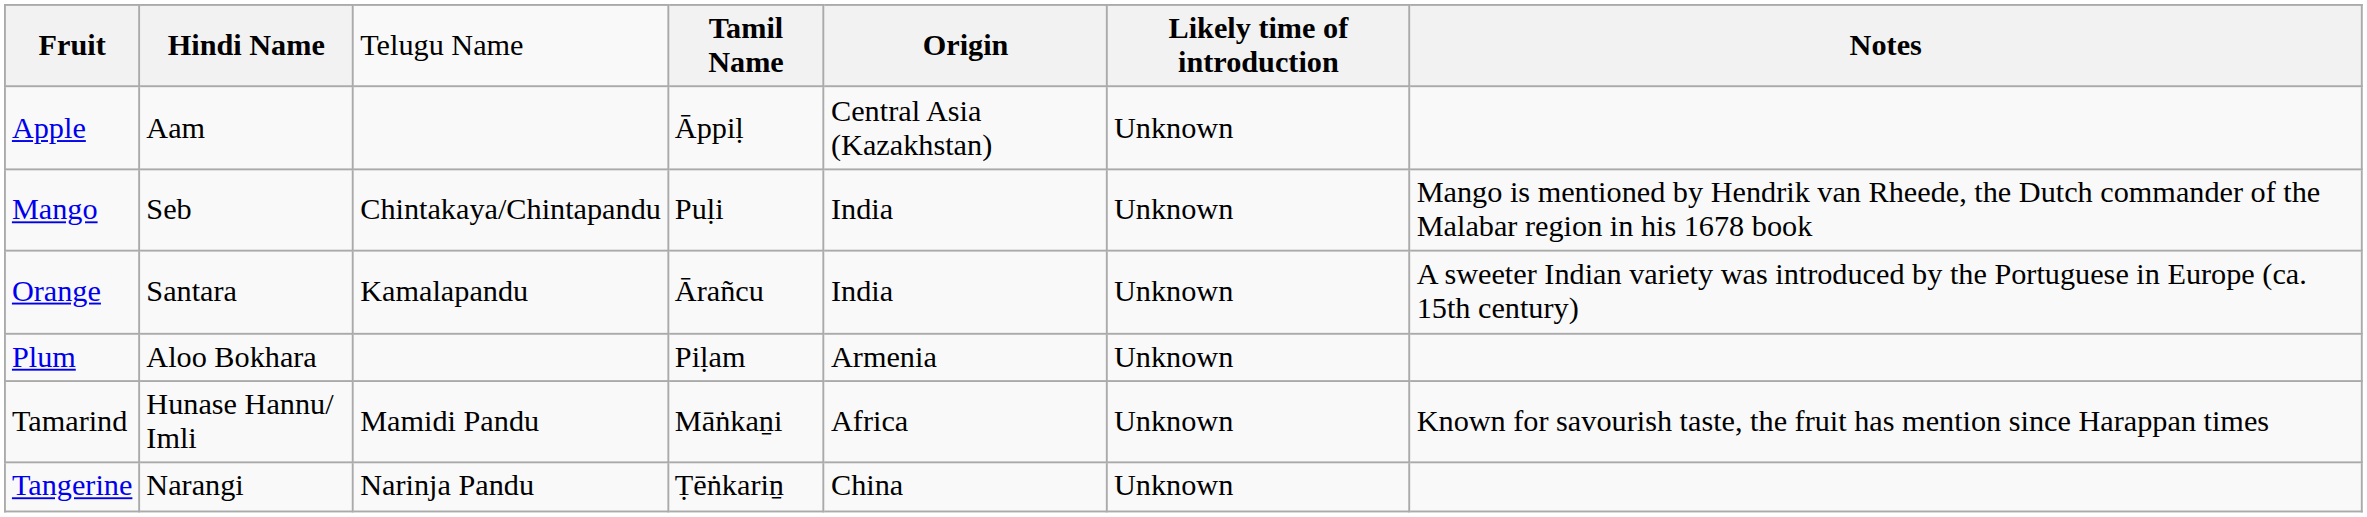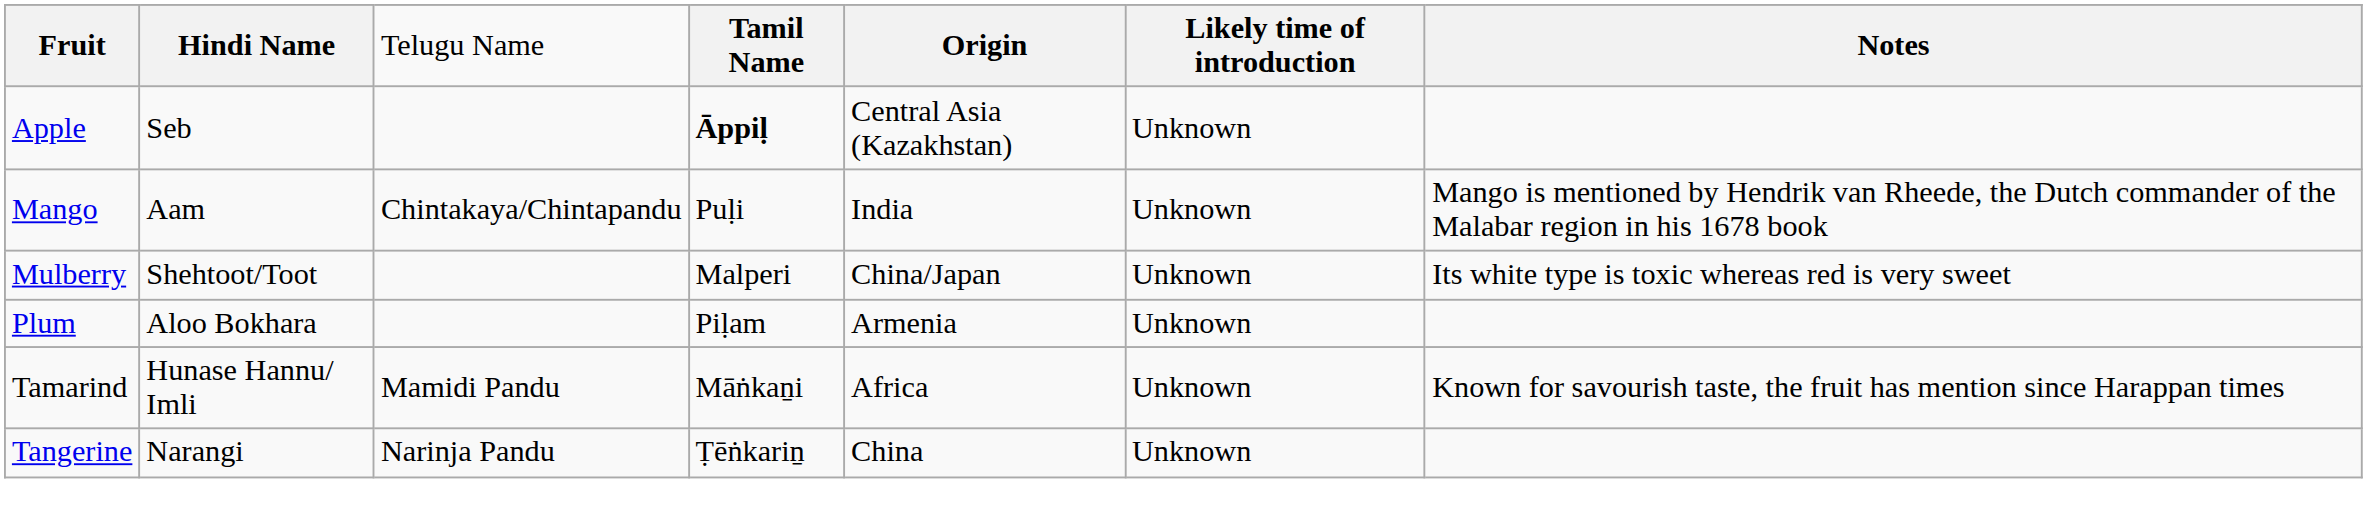 <table class="wikitable sortable">
 <tr>
 <th>Fruit</th>
 <th>Hindi Name</th>
 <td>Telugu Name</td>
 <th>Tamil Name</th>
 <th>Origin</th>
 <th>Likely time of introduction</th>
 <th>Notes</th>
 </tr>
 <tr>
 <td><a href='#'>Apple</a></td>
-<td>Aam</td>
+<td>Seb</td>
 <td></td>
-<td>Āppiḷ</td>
+<td><strong>Āppiḷ</strong></td>
 <td>Central Asia (Kazakhstan) </td>
 <td>Unknown</td>
 <td></td>
 </tr>
 <tr>
 <td><a href='#'>Mango</a></td>
-<td>Seb</td>
+<td>Aam</td>
 <td>Chintakaya/Chintapandu</td>
 <td>Puḷi</td>
 <td>India</td>
 <td>Unknown</td>
 <td>Mango is mentioned by Hendrik van Rheede, the Dutch commander of the Malabar region in his 1678 book</td>
 </tr>
 <tr>
-<td><a href='#'>Orange</a></td>
-<td>Santara </td>
-<td>Kamalapandu</td>
-<td>Ārañcu</td>
-<td>India</td>
+<td><a href='#'>Mulberry</a></td>
+<td>Shehtoot/Toot</td>
+<td></td>
+<td>Malperi</td>
+<td>China/Japan</td>
 <td>Unknown</td>
-<td>A sweeter Indian variety was introduced by the Portuguese in Europe (ca. 15th century)</td>
+<td>Its white type is toxic whereas red is very sweet</td>
 </tr>
 <tr>
 <td><a href='#'>Plum</a></td>
 <td>Aloo Bokhara</td>
 <td></td>
 <td>Piḷam</td>
 <td>Armenia</td>
 <td>Unknown</td>
 <td></td>
 </tr>
 <tr>
 <td>Tamarind</td>
 <td>Hunase Hannu/ Imli</td>
 <td>Mamidi Pandu</td>
 <td>Māṅkaṉi</td>
 <td>Africa</td>
 <td>Unknown</td>
 <td>Known for savourish taste, the fruit has mention since Harappan times</td>
 </tr>
 <tr>
 <td><a href='#'>Tangerine</a></td>
 <td>Narangi</td>
 <td>Narinja Pandu</td>
 <td>Ṭēṅkariṉ</td>
 <td>China</td>
 <td>Unknown</td>
 <td></td>
 </tr>
 </table>
